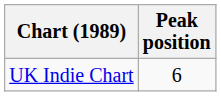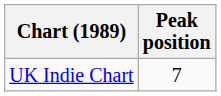 <table class="wikitable sortable">
 <tr>
 <th scope="col">Chart (1989)</th>
 <th scope="col">Peak<br>position</th>
 </tr>
 <tr>
 <td><a href='#'>UK Indie Chart</a></td>
-<td style="text-align:center;">6</td>
+<td style="text-align:center;">7</td>
 </tr>
 </table>
